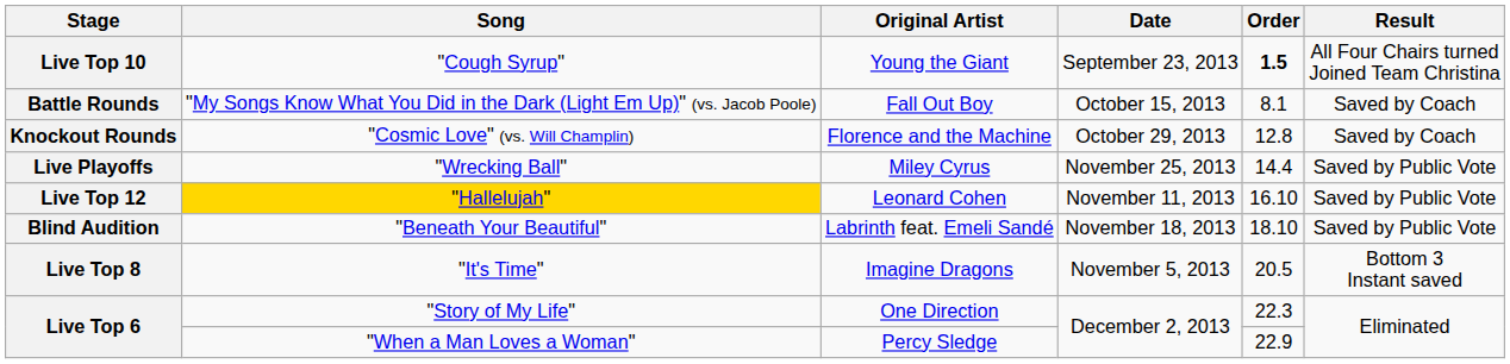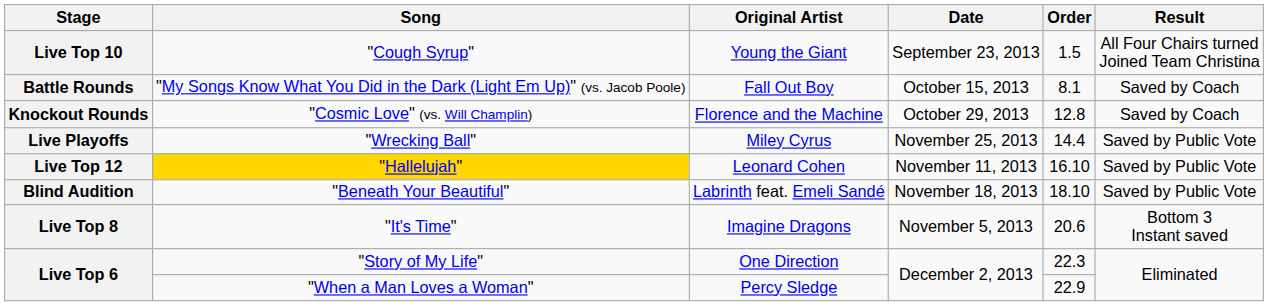 <table class="wikitable" style="text-align:center; font-size:90%; line-height:16px;">
 <tr>
 <th scope="col">Stage</th>
 <th scope="col">Song</th>
 <th scope="col">Original Artist</th>
 <th scope="col">Date</th>
 <th scope="col">Order</th>
 <th scope="col">Result</th>
 </tr>
 <tr>
 <th scope="row">Live Top 10</th>
 <td>"<a href='#'>Cough Syrup</a>"</td>
 <td><a href='#'>Young the Giant</a></td>
 <td>September 23, 2013</td>
-<td><strong>1.5</strong></td>
+<td>1.5</td>
 <td>All Four Chairs turned<br>Joined Team Christina</td>
 </tr>
 <tr>
 <th scope="row">Battle Rounds</th>
 <td>"<a href='#'>My Songs Know What You Did in the Dark (Light Em Up)</a>" <small>(vs. Jacob Poole)</small></td>
 <td><a href='#'>Fall Out Boy</a></td>
 <td>October 15, 2013</td>
 <td>8.1</td>
 <td>Saved by Coach</td>
 </tr>
 <tr>
 <th scope="row">Knockout Rounds</th>
 <td>"<a href='#'>Cosmic Love</a>" <small>(vs. <a href='#'>Will Champlin</a>)</small></td>
 <td><a href='#'>Florence and the Machine</a></td>
 <td>October 29, 2013</td>
 <td>12.8</td>
 <td>Saved by Coach</td>
 </tr>
 <tr>
 <th scope="row">Live Playoffs</th>
 <td>"<a href='#'>Wrecking Ball</a>"</td>
 <td><a href='#'>Miley Cyrus</a></td>
 <td>November 25, 2013</td>
 <td>14.4</td>
 <td>Saved by Public Vote</td>
 </tr>
 <tr>
 <th scope="row">Live Top 12</th>
 <td style="background:gold;">"<a href='#'>Hallelujah</a>"</td>
 <td><a href='#'>Leonard Cohen</a></td>
 <td>November 11, 2013</td>
 <td>16.10</td>
 <td>Saved by Public Vote</td>
 </tr>
 <tr>
 <th scope="row">Blind Audition</th>
 <td>"<a href='#'>Beneath Your Beautiful</a>"</td>
 <td><a href='#'>Labrinth</a> feat. <a href='#'>Emeli Sandé</a></td>
 <td>November 18, 2013</td>
 <td>18.10</td>
 <td>Saved by Public Vote</td>
 </tr>
 <tr>
 <th scope="row">Live Top 8</th>
 <td>"<a href='#'>It's Time</a>"</td>
 <td><a href='#'>Imagine Dragons</a></td>
 <td>November 5, 2013</td>
-<td>20.5</td>
+<td>20.6</td>
 <td>Bottom 3<br>Instant saved</td>
 </tr>
 <tr>
 <th scope="row" rowspan="2">Live Top 6</th>
 <td>"<a href='#'>Story of My Life</a>"</td>
 <td><a href='#'>One Direction</a></td>
 <td rowspan="2">December 2, 2013</td>
 <td>22.3</td>
 <td rowspan="2">Eliminated</td>
 </tr>
 <tr>
 <td>"<a href='#'>When a Man Loves a Woman</a>"</td>
 <td><a href='#'>Percy Sledge</a></td>
 <td>22.9</td>
 </tr>
 </table>
